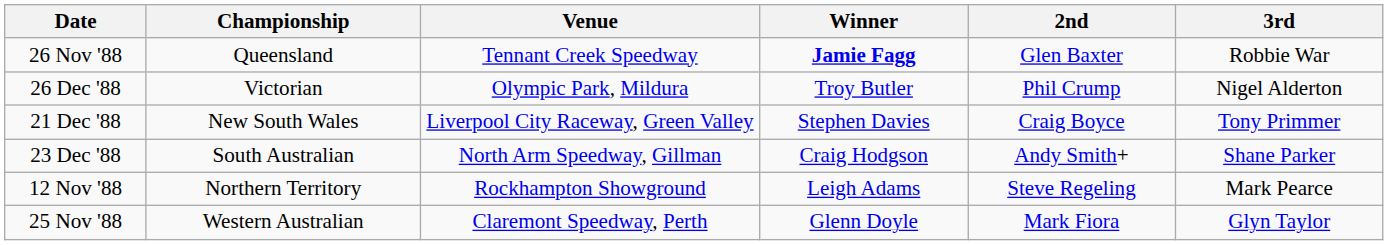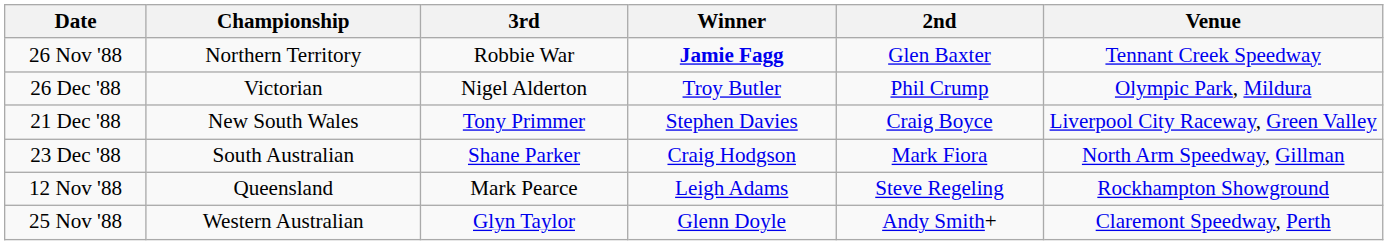 <table class="wikitable" style="text-align:center">
 <tr>
 <th width=100>Date</th>
 <th width=200>Championship</th>
-<th width=250>Venue</th>
+<th width=150>3rd</th>
 <th width=150>Winner</th>
 <th width=150>2nd</th>
-<th width=150>3rd</th>
+<th width=250>Venue</th>
 </tr>
 <tr>
 <td>26 Nov '88</td>
-<td>Queensland</td>
-<td><a href='#'>Tennant Creek Speedway</a></td>
+<td>Northern Territory</td>
+<td>Robbie War</td>
 <td><strong><a href='#'>Jamie Fagg</a></strong></td>
 <td><a href='#'>Glen Baxter</a></td>
-<td>Robbie War</td>
+<td><a href='#'>Tennant Creek Speedway</a></td>
 </tr>
 <tr>
 <td align=center>26 Dec '88</td>
 <td>Victorian</td>
-<td><a href='#'>Olympic Park</a>, <a href='#'>Mildura</a></td>
+<td>Nigel Alderton</td>
 <td><a href='#'>Troy Butler</a></td>
 <td><a href='#'>Phil Crump</a></td>
-<td>Nigel Alderton</td>
+<td><a href='#'>Olympic Park</a>, <a href='#'>Mildura</a></td>
 </tr>
 <tr>
 <td>21 Dec '88</td>
 <td>New South Wales</td>
-<td><a href='#'>Liverpool City Raceway</a>, <a href='#'>Green Valley</a></td>
+<td><a href='#'>Tony Primmer</a></td>
 <td><a href='#'>Stephen Davies</a></td>
 <td><a href='#'>Craig Boyce</a></td>
-<td><a href='#'>Tony Primmer</a></td>
+<td><a href='#'>Liverpool City Raceway</a>, <a href='#'>Green Valley</a></td>
 </tr>
 <tr>
 <td align=center>23 Dec '88</td>
 <td>South Australian</td>
+<td><a href='#'>Shane Parker</a></td>
+<td><a href='#'>Craig Hodgson</a></td>
+<td><a href='#'>Mark Fiora</a></td>
 <td><a href='#'>North Arm Speedway</a>, <a href='#'>Gillman</a></td>
-<td><a href='#'>Craig Hodgson</a></td>
-<td><a href='#'>Andy Smith</a>+</td>
-<td><a href='#'>Shane Parker</a></td>
 </tr>
 <tr>
 <td align=center>12 Nov '88</td>
-<td>Northern Territory</td>
-<td><a href='#'>Rockhampton Showground</a></td>
+<td>Queensland</td>
+<td>Mark Pearce</td>
 <td><a href='#'>Leigh Adams</a></td>
 <td><a href='#'>Steve Regeling</a></td>
-<td>Mark Pearce</td>
+<td><a href='#'>Rockhampton Showground</a></td>
 </tr>
 <tr>
 <td align=center>25 Nov '88</td>
 <td>Western Australian</td>
+<td><a href='#'>Glyn Taylor</a></td>
+<td><a href='#'>Glenn Doyle</a></td>
+<td><a href='#'>Andy Smith</a>+</td>
 <td><a href='#'>Claremont Speedway</a>, <a href='#'>Perth</a></td>
-<td><a href='#'>Glenn Doyle</a></td>
-<td><a href='#'>Mark Fiora</a></td>
-<td><a href='#'>Glyn Taylor</a></td>
 </tr>
 </table>
